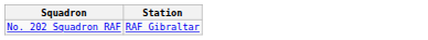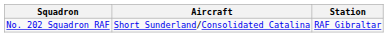 <table class="wikitable">
 <tr>
 <th>Squadron</th>
+<th>Aircraft</th>
 <th>Station</th>
 </tr>
 <tr>
 <td><a href='#'>No. 202 Squadron RAF</a></td>
+<td><a href='#'>Short Sunderland</a>/<a href='#'>Consolidated Catalina</a></td>
 <td><a href='#'>RAF Gibraltar</a></td>
 </tr>
 </table>
